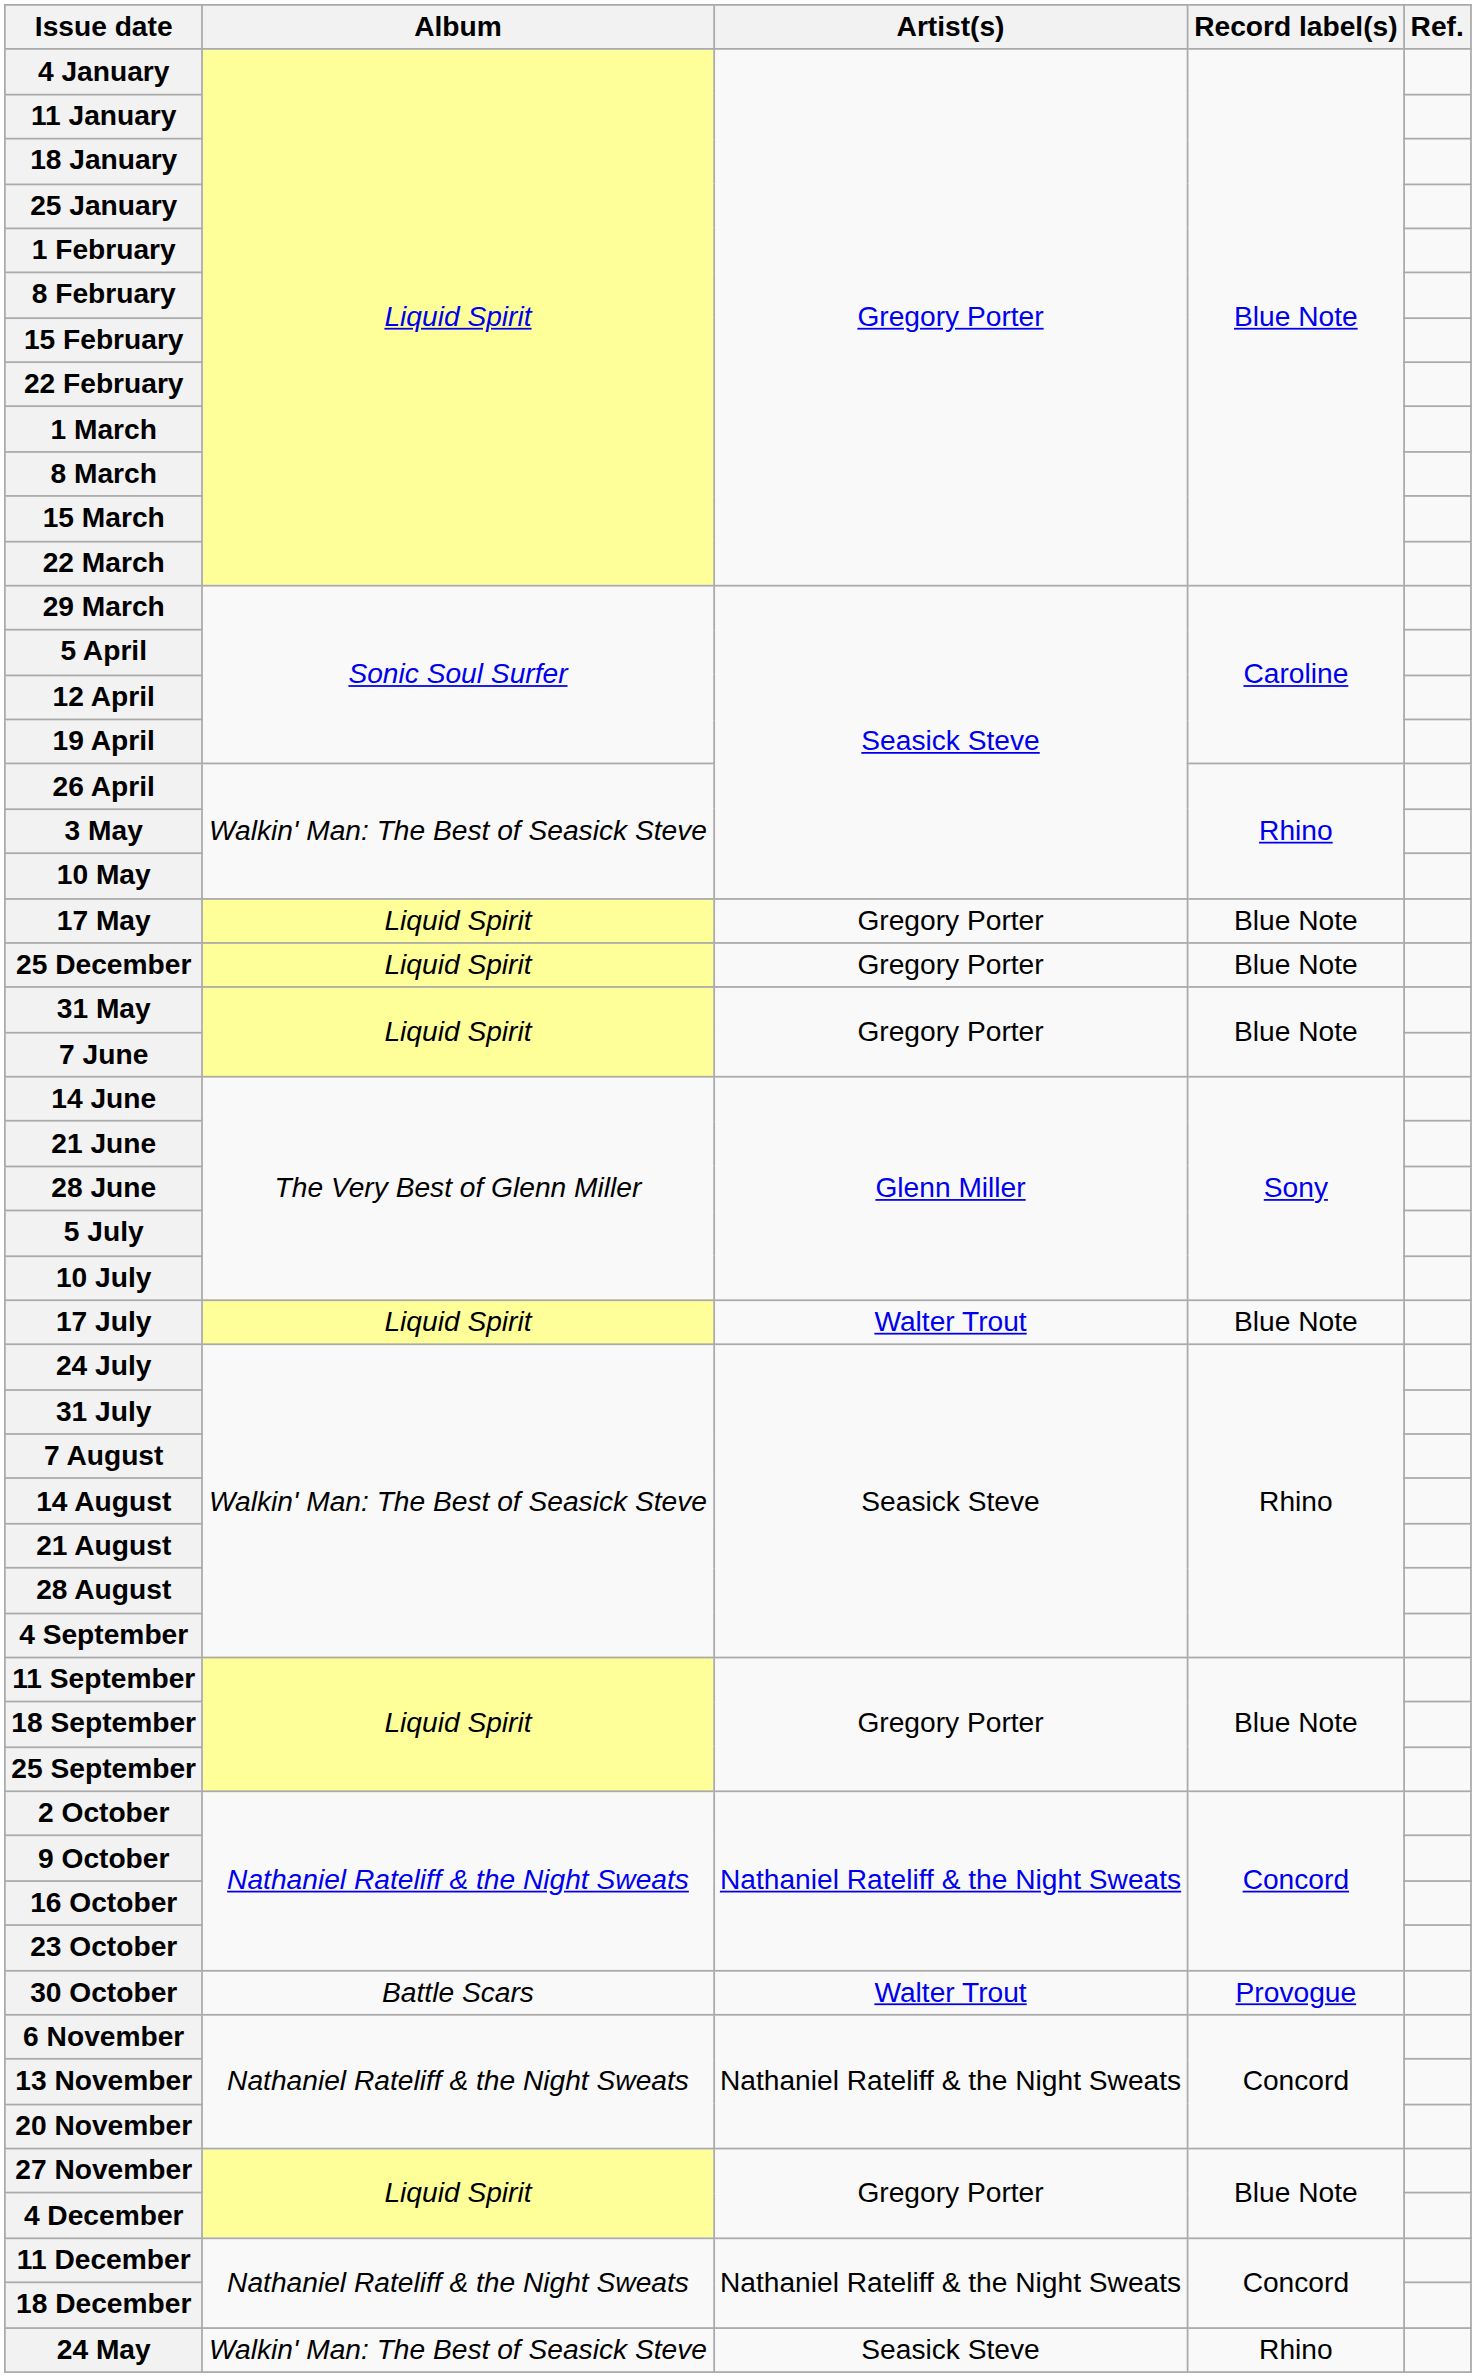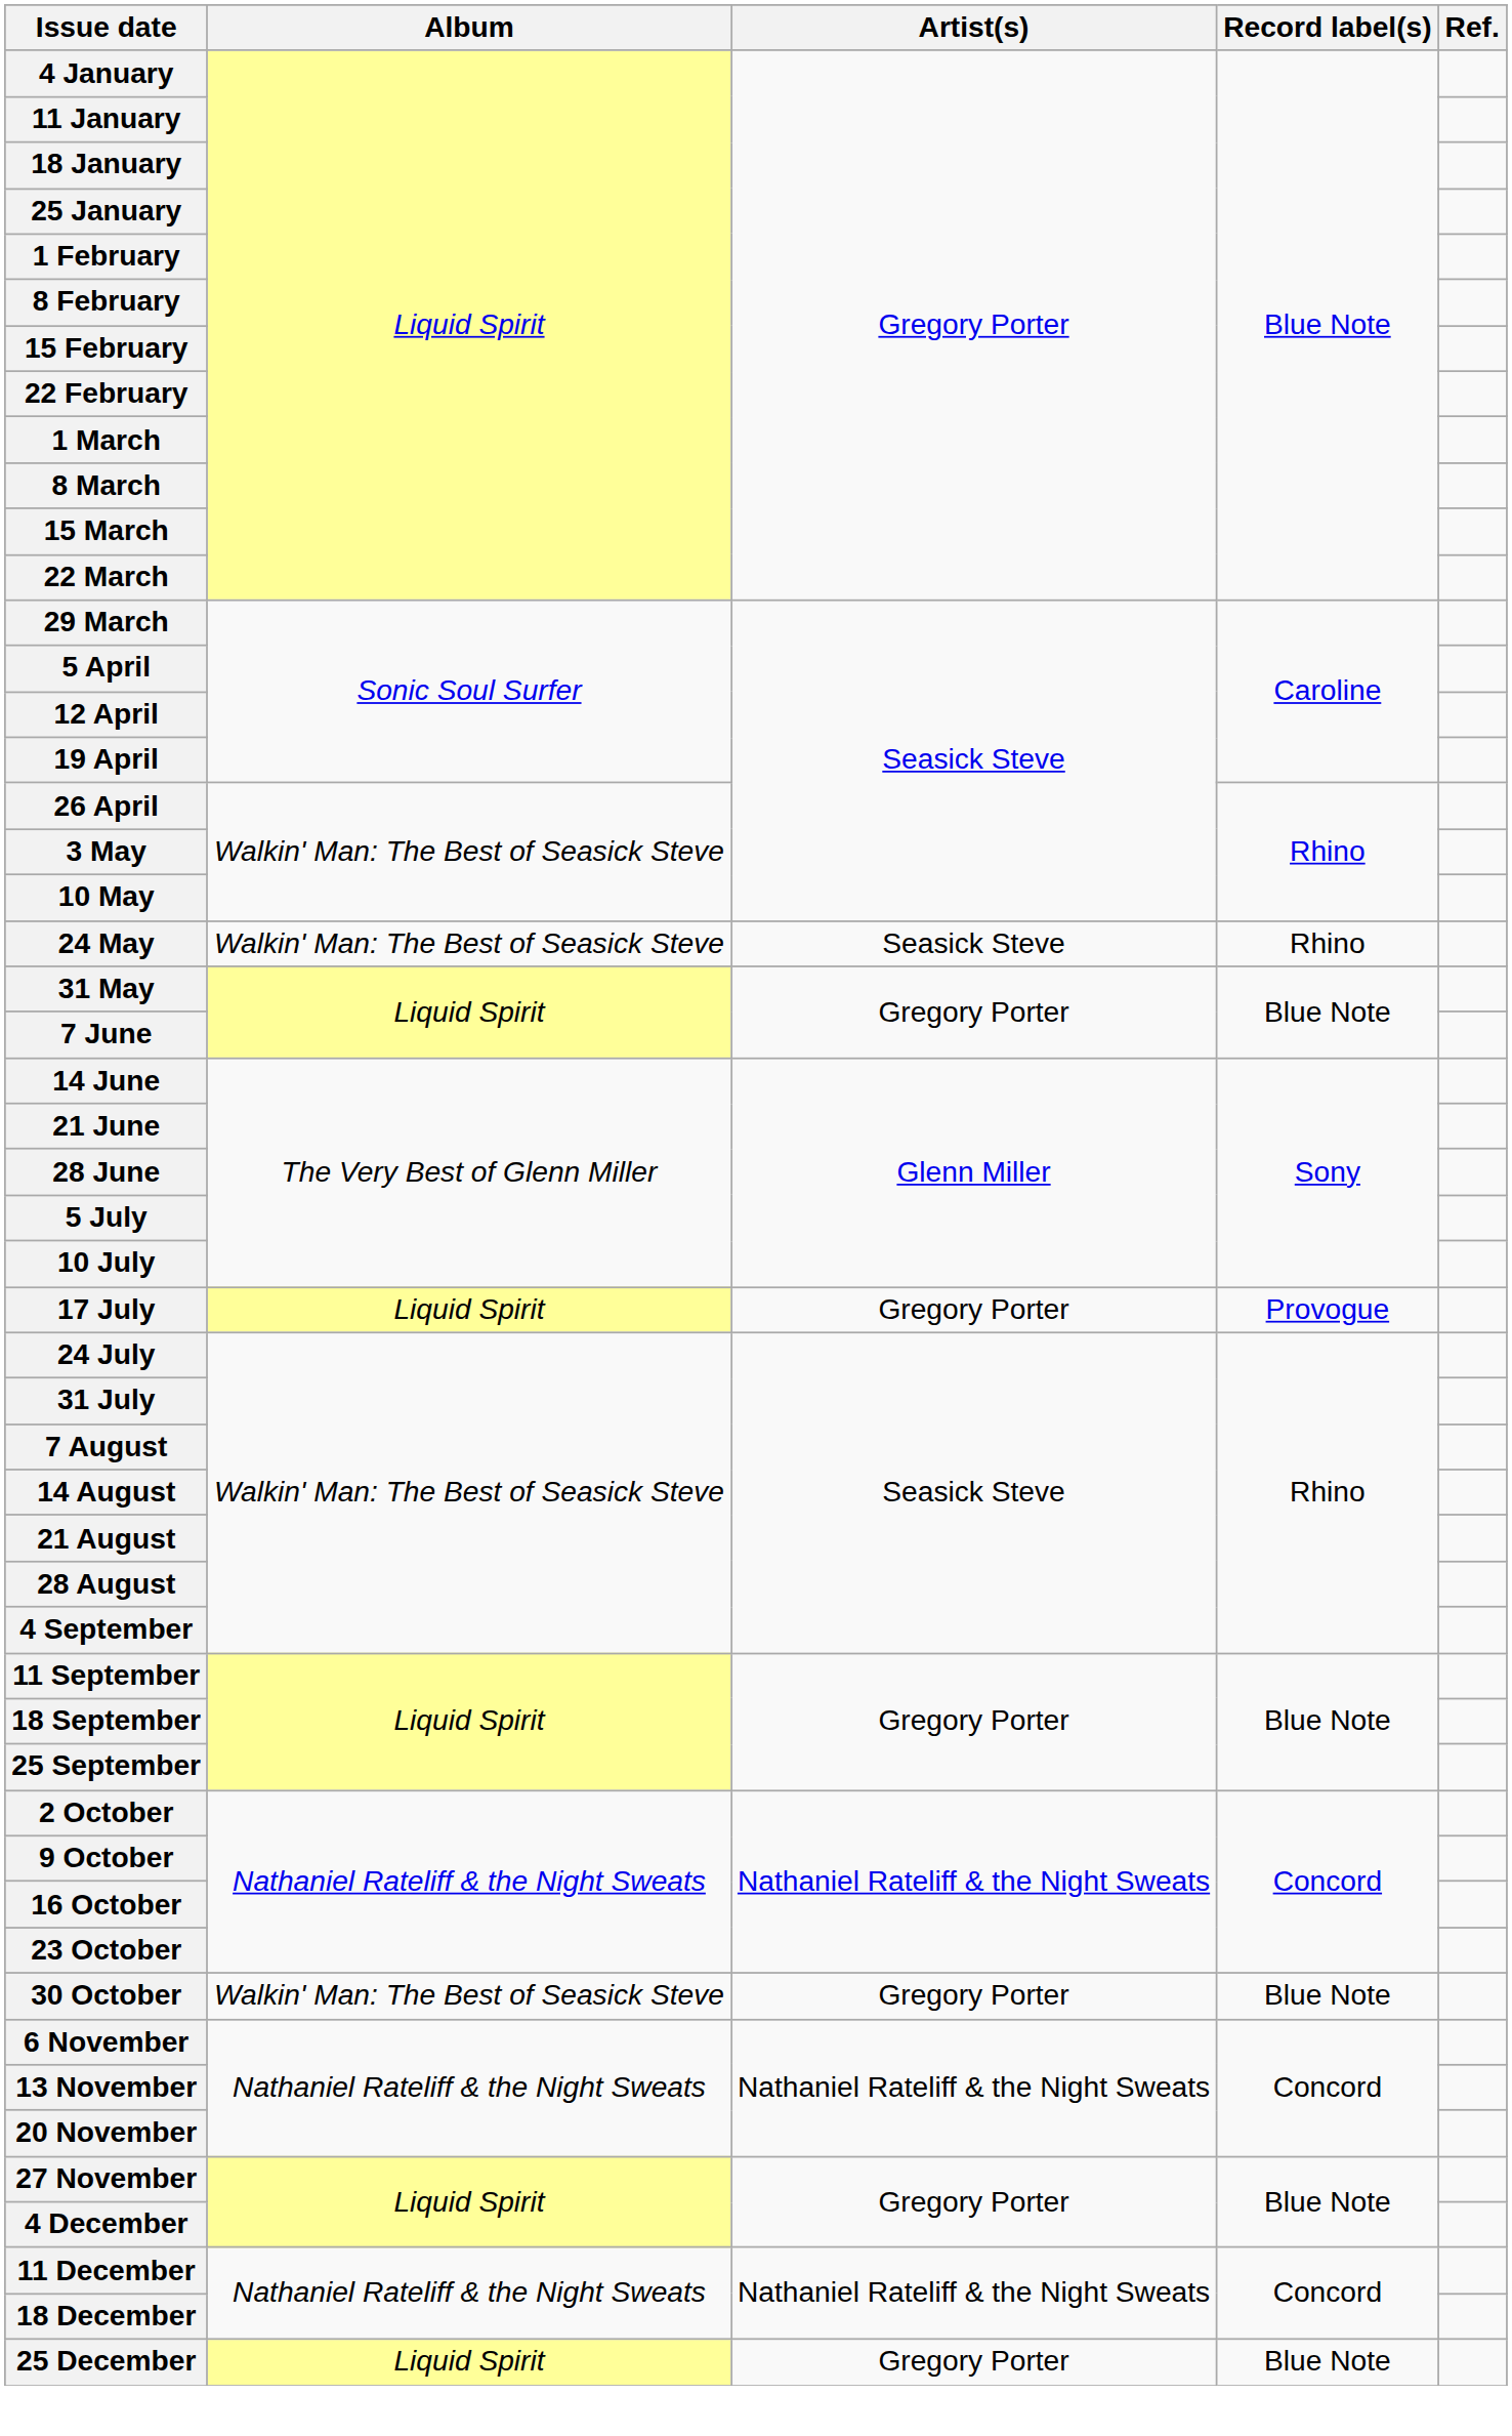 <table class="wikitable plainrowheaders" style="text-align:center">
 <tr>
 <th scope="col">Issue date</th>
 <th scope="col">Album</th>
 <th scope="col">Artist(s)</th>
 <th scope="col">Record label(s)</th>
 <th scope="col">Ref.</th>
 </tr>
 <tr>
 <th scope="row">4 January</th>
 <td rowspan="12" style="background-color:#FFFF99"><em><a href='#'>Liquid Spirit</a></em> </td>
 <td rowspan="12"><a href='#'>Gregory Porter</a></td>
 <td rowspan="12"><a href='#'>Blue Note</a></td>
 <td></td>
 </tr>
 <tr>
 <th scope="row">11 January</th>
 <td></td>
 </tr>
 <tr>
 <th scope="row">18 January</th>
 <td></td>
 </tr>
 <tr>
 <th scope="row">25 January</th>
 <td></td>
 </tr>
 <tr>
 <th scope="row">1 February</th>
 <td></td>
 </tr>
 <tr>
 <th scope="row">8 February</th>
 <td></td>
 </tr>
 <tr>
 <th scope="row">15 February</th>
 <td></td>
 </tr>
 <tr>
 <th scope="row">22 February</th>
 <td></td>
 </tr>
 <tr>
 <th scope="row">1 March</th>
 <td></td>
 </tr>
 <tr>
 <th scope="row">8 March</th>
 <td></td>
 </tr>
 <tr>
 <th scope="row">15 March</th>
 <td></td>
 </tr>
 <tr>
 <th scope="row">22 March</th>
 <td></td>
 </tr>
 <tr>
 <th scope="row">29 March</th>
 <td rowspan="4"><em><a href='#'>Sonic Soul Surfer</a></em></td>
 <td rowspan="7"><a href='#'>Seasick Steve</a></td>
 <td rowspan="4"><a href='#'>Caroline</a></td>
 <td></td>
 </tr>
 <tr>
 <th scope="row">5 April</th>
 <td></td>
 </tr>
 <tr>
 <th scope="row">12 April</th>
 <td></td>
 </tr>
 <tr>
 <th scope="row">19 April</th>
 <td></td>
 </tr>
 <tr>
 <th scope="row">26 April</th>
 <td rowspan="3"><em>Walkin' Man: The Best of Seasick Steve</em></td>
 <td rowspan="3"><a href='#'>Rhino</a></td>
 <td></td>
 </tr>
 <tr>
 <th scope="row">3 May</th>
 <td></td>
 </tr>
 <tr>
 <th scope="row">10 May</th>
 <td></td>
 </tr>
 <tr>
-<th scope="row">17 May</th>
-<td style="background-color:#FFFF99"><em>Liquid Spirit</em> </td>
-<td>Gregory Porter</td>
-<td>Blue Note</td>
-<td></td>
-</tr>
-<tr>
-<th scope="row">25 December</th>
-<td style="background-color:#FFFF99"><em>Liquid Spirit</em> </td>
-<td>Gregory Porter</td>
-<td>Blue Note</td>
+<th scope="row">24 May</th>
+<td><em>Walkin' Man: The Best of Seasick Steve</em></td>
+<td>Seasick Steve</td>
+<td>Rhino</td>
 <td></td>
 </tr>
 <tr>
 <th scope="row">31 May</th>
 <td rowspan="2" style="background-color:#FFFF99"><em>Liquid Spirit</em> </td>
 <td rowspan="2">Gregory Porter</td>
 <td rowspan="2">Blue Note</td>
 <td></td>
 </tr>
 <tr>
 <th scope="row">7 June</th>
 <td></td>
 </tr>
 <tr>
 <th scope="row">14 June</th>
 <td rowspan="5"><em>The Very Best of Glenn Miller</em></td>
 <td rowspan="5"><a href='#'>Glenn Miller</a></td>
 <td rowspan="5"><a href='#'>Sony</a></td>
 <td></td>
 </tr>
 <tr>
 <th scope="row">21 June</th>
 <td></td>
 </tr>
 <tr>
 <th scope="row">28 June</th>
 <td></td>
 </tr>
 <tr>
 <th scope="row">5 July</th>
 <td></td>
 </tr>
 <tr>
 <th scope="row">10 July</th>
 <td></td>
 </tr>
 <tr>
 <th scope="row">17 July</th>
 <td style="background-color:#FFFF99"><em>Liquid Spirit</em> </td>
-<td><a href='#'>Walter Trout</a></td>
-<td>Blue Note</td>
+<td>Gregory Porter</td>
+<td><a href='#'>Provogue</a></td>
 <td></td>
 </tr>
 <tr>
 <th scope="row">24 July</th>
 <td rowspan="7"><em>Walkin' Man: The Best of Seasick Steve</em></td>
 <td rowspan="7">Seasick Steve</td>
 <td rowspan="7">Rhino</td>
 <td></td>
 </tr>
 <tr>
 <th scope="row">31 July</th>
 <td></td>
 </tr>
 <tr>
 <th scope="row">7 August</th>
 <td></td>
 </tr>
 <tr>
 <th scope="row">14 August</th>
 <td></td>
 </tr>
 <tr>
 <th scope="row">21 August</th>
 <td></td>
 </tr>
 <tr>
 <th scope="row">28 August</th>
 <td></td>
 </tr>
 <tr>
 <th scope="row">4 September</th>
 <td></td>
 </tr>
 <tr>
 <th scope="row">11 September</th>
 <td rowspan="3" style="background-color:#FFFF99"><em>Liquid Spirit</em> </td>
 <td rowspan="3">Gregory Porter</td>
 <td rowspan="3">Blue Note</td>
 <td></td>
 </tr>
 <tr>
 <th scope="row">18 September</th>
 <td></td>
 </tr>
 <tr>
 <th scope="row">25 September</th>
 <td></td>
 </tr>
 <tr>
 <th scope="row">2 October</th>
 <td rowspan="4"><em><a href='#'>Nathaniel Rateliff & the Night Sweats</a></em></td>
 <td rowspan="4"><a href='#'>Nathaniel Rateliff & the Night Sweats</a></td>
 <td rowspan="4"><a href='#'>Concord</a></td>
 <td></td>
 </tr>
 <tr>
 <th scope="row">9 October</th>
 <td></td>
 </tr>
 <tr>
 <th scope="row">16 October</th>
 <td></td>
 </tr>
 <tr>
 <th scope="row">23 October</th>
 <td></td>
 </tr>
 <tr>
 <th scope="row">30 October</th>
-<td><em>Battle Scars</em></td>
-<td><a href='#'>Walter Trout</a></td>
-<td><a href='#'>Provogue</a></td>
+<td><em>Walkin' Man: The Best of Seasick Steve</em></td>
+<td>Gregory Porter</td>
+<td>Blue Note</td>
 <td></td>
 </tr>
 <tr>
 <th scope="row">6 November</th>
 <td rowspan="3"><em>Nathaniel Rateliff & the Night Sweats</em></td>
 <td rowspan="3">Nathaniel Rateliff & the Night Sweats</td>
 <td rowspan="3">Concord</td>
 <td></td>
 </tr>
 <tr>
 <th scope="row">13 November</th>
 <td></td>
 </tr>
 <tr>
 <th scope="row">20 November</th>
 <td></td>
 </tr>
 <tr>
 <th scope="row">27 November</th>
 <td rowspan="2" style="background-color:#FFFF99"><em>Liquid Spirit</em> </td>
 <td rowspan="2">Gregory Porter</td>
 <td rowspan="2">Blue Note</td>
 <td></td>
 </tr>
 <tr>
 <th scope="row">4 December</th>
 <td></td>
 </tr>
 <tr>
 <th scope="row">11 December</th>
 <td rowspan="2"><em>Nathaniel Rateliff & the Night Sweats</em></td>
 <td rowspan="2">Nathaniel Rateliff & the Night Sweats</td>
 <td rowspan="2">Concord</td>
 <td></td>
 </tr>
 <tr>
 <th scope="row">18 December</th>
 <td></td>
 </tr>
 <tr>
-<th scope="row">24 May</th>
-<td><em>Walkin' Man: The Best of Seasick Steve</em></td>
-<td>Seasick Steve</td>
-<td>Rhino</td>
+<th scope="row">25 December</th>
+<td style="background-color:#FFFF99"><em>Liquid Spirit</em> </td>
+<td>Gregory Porter</td>
+<td>Blue Note</td>
 <td></td>
 </tr>
 </table>
